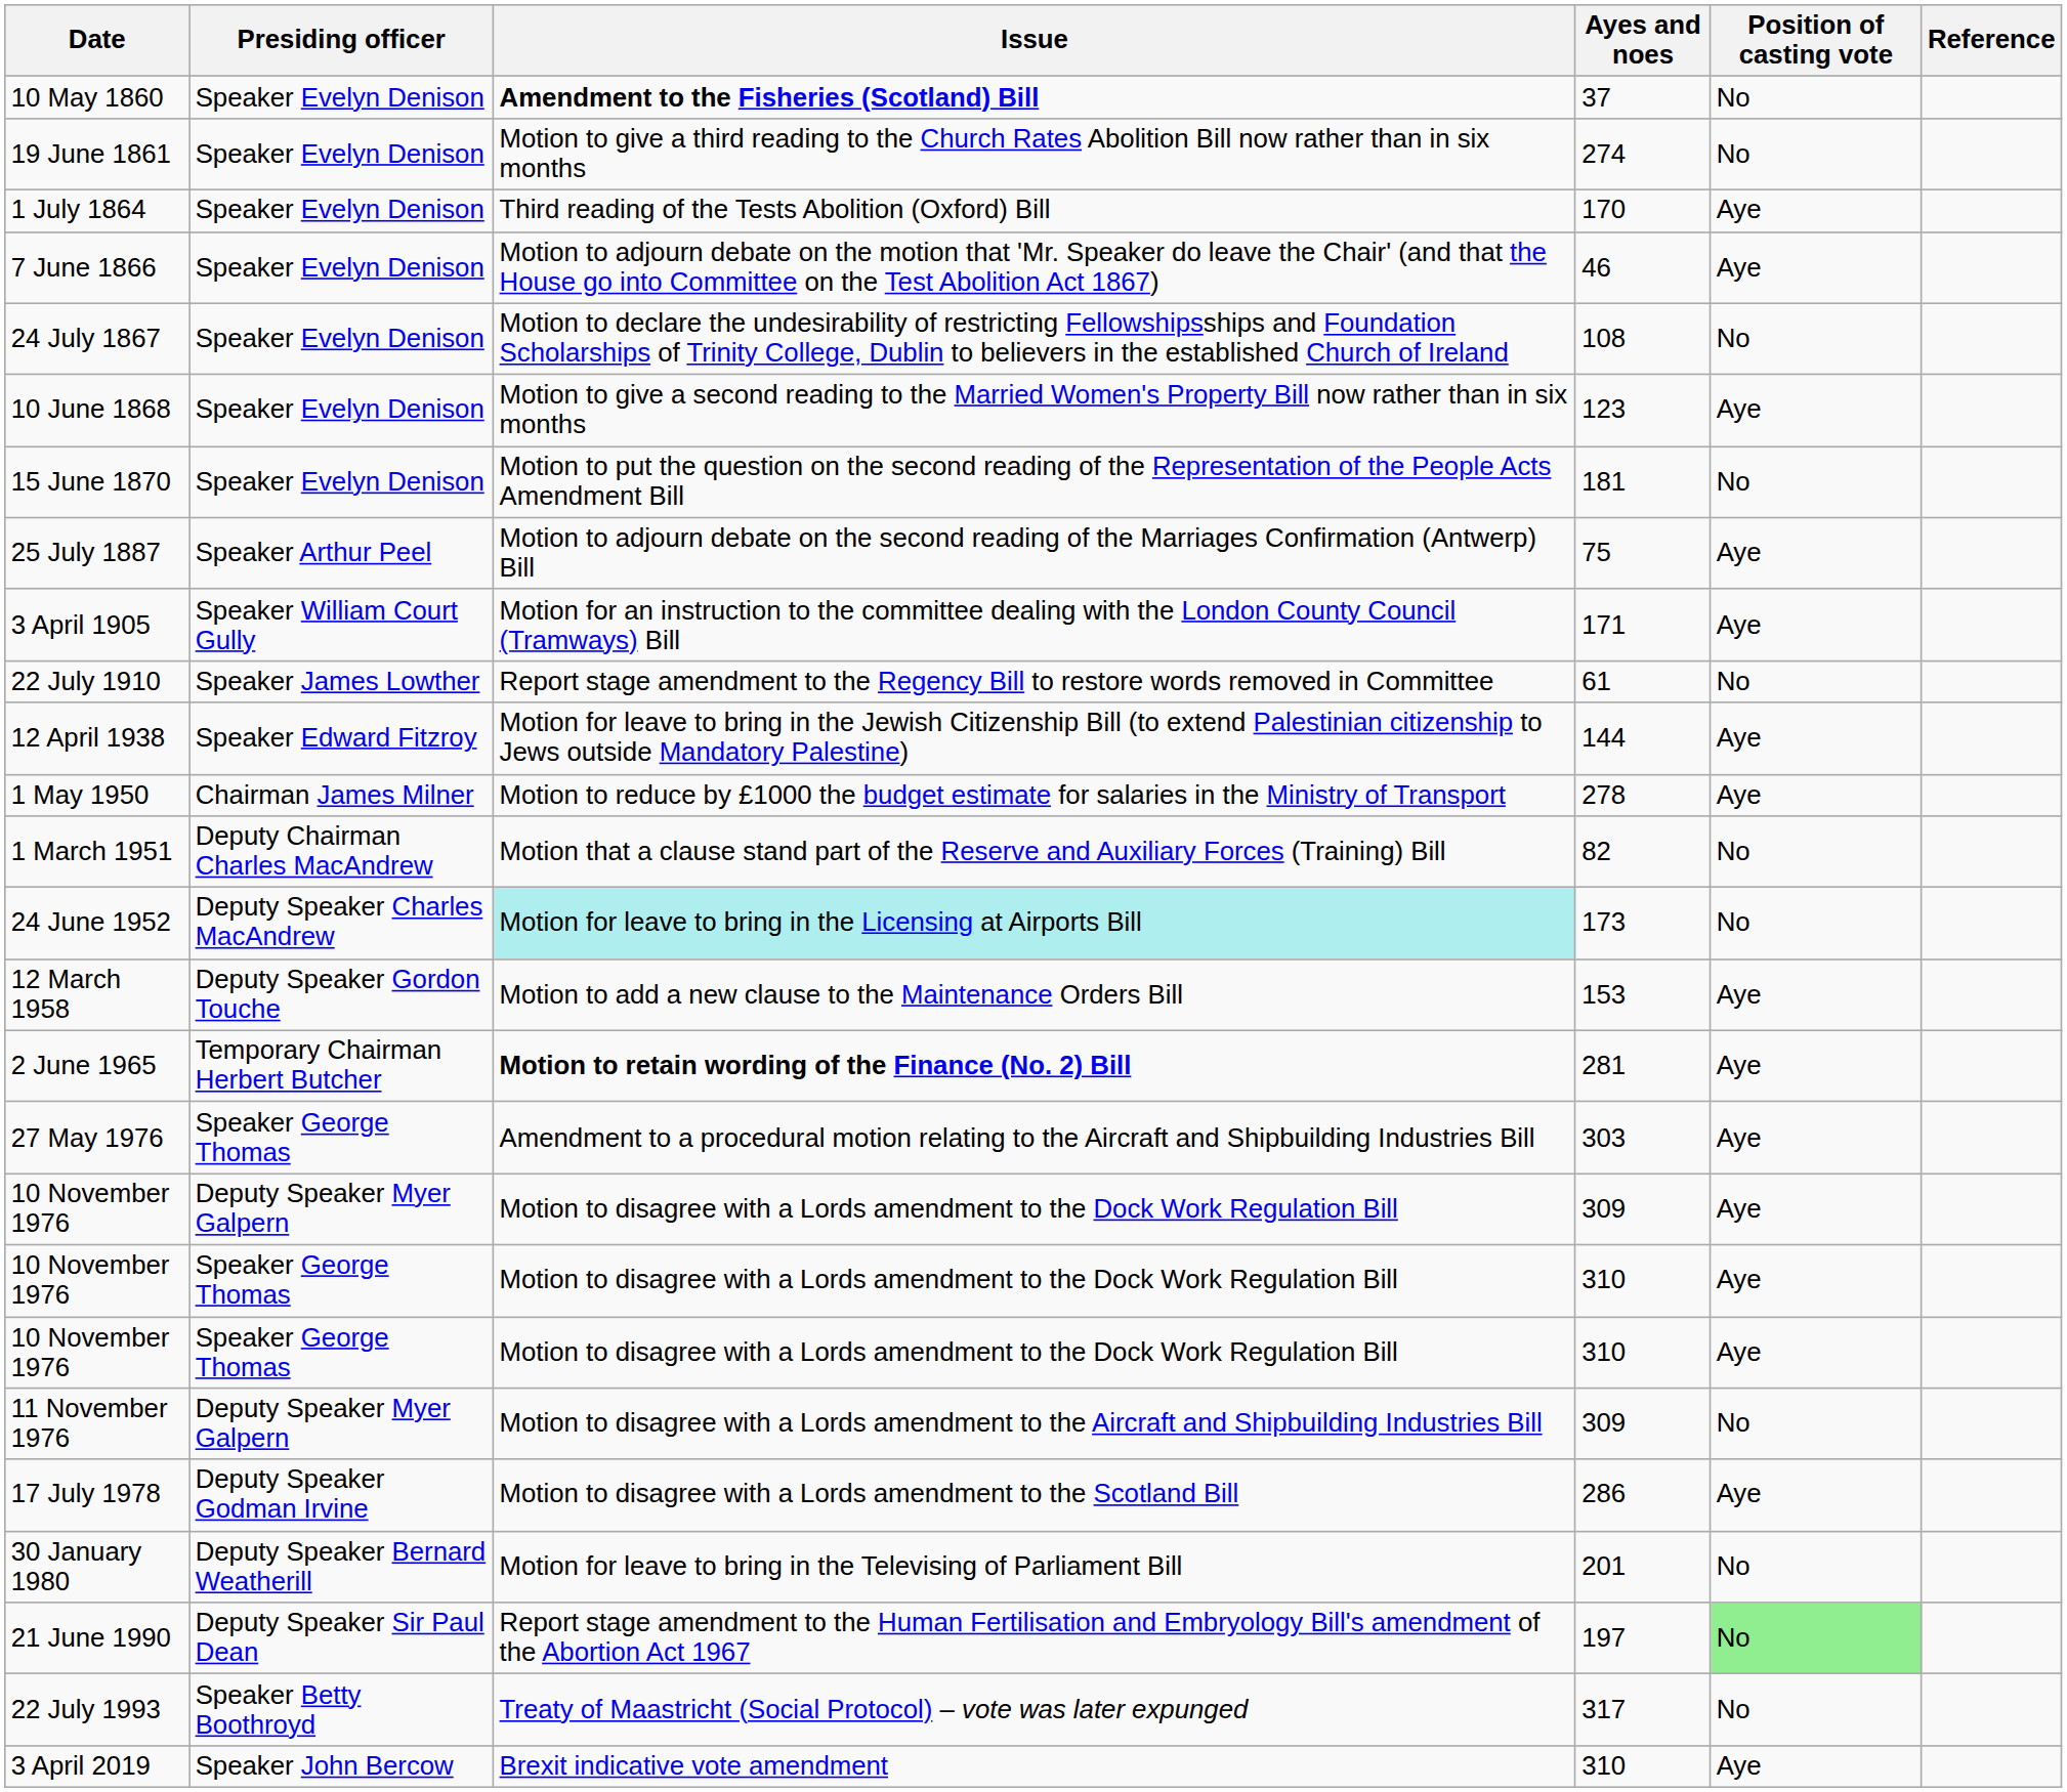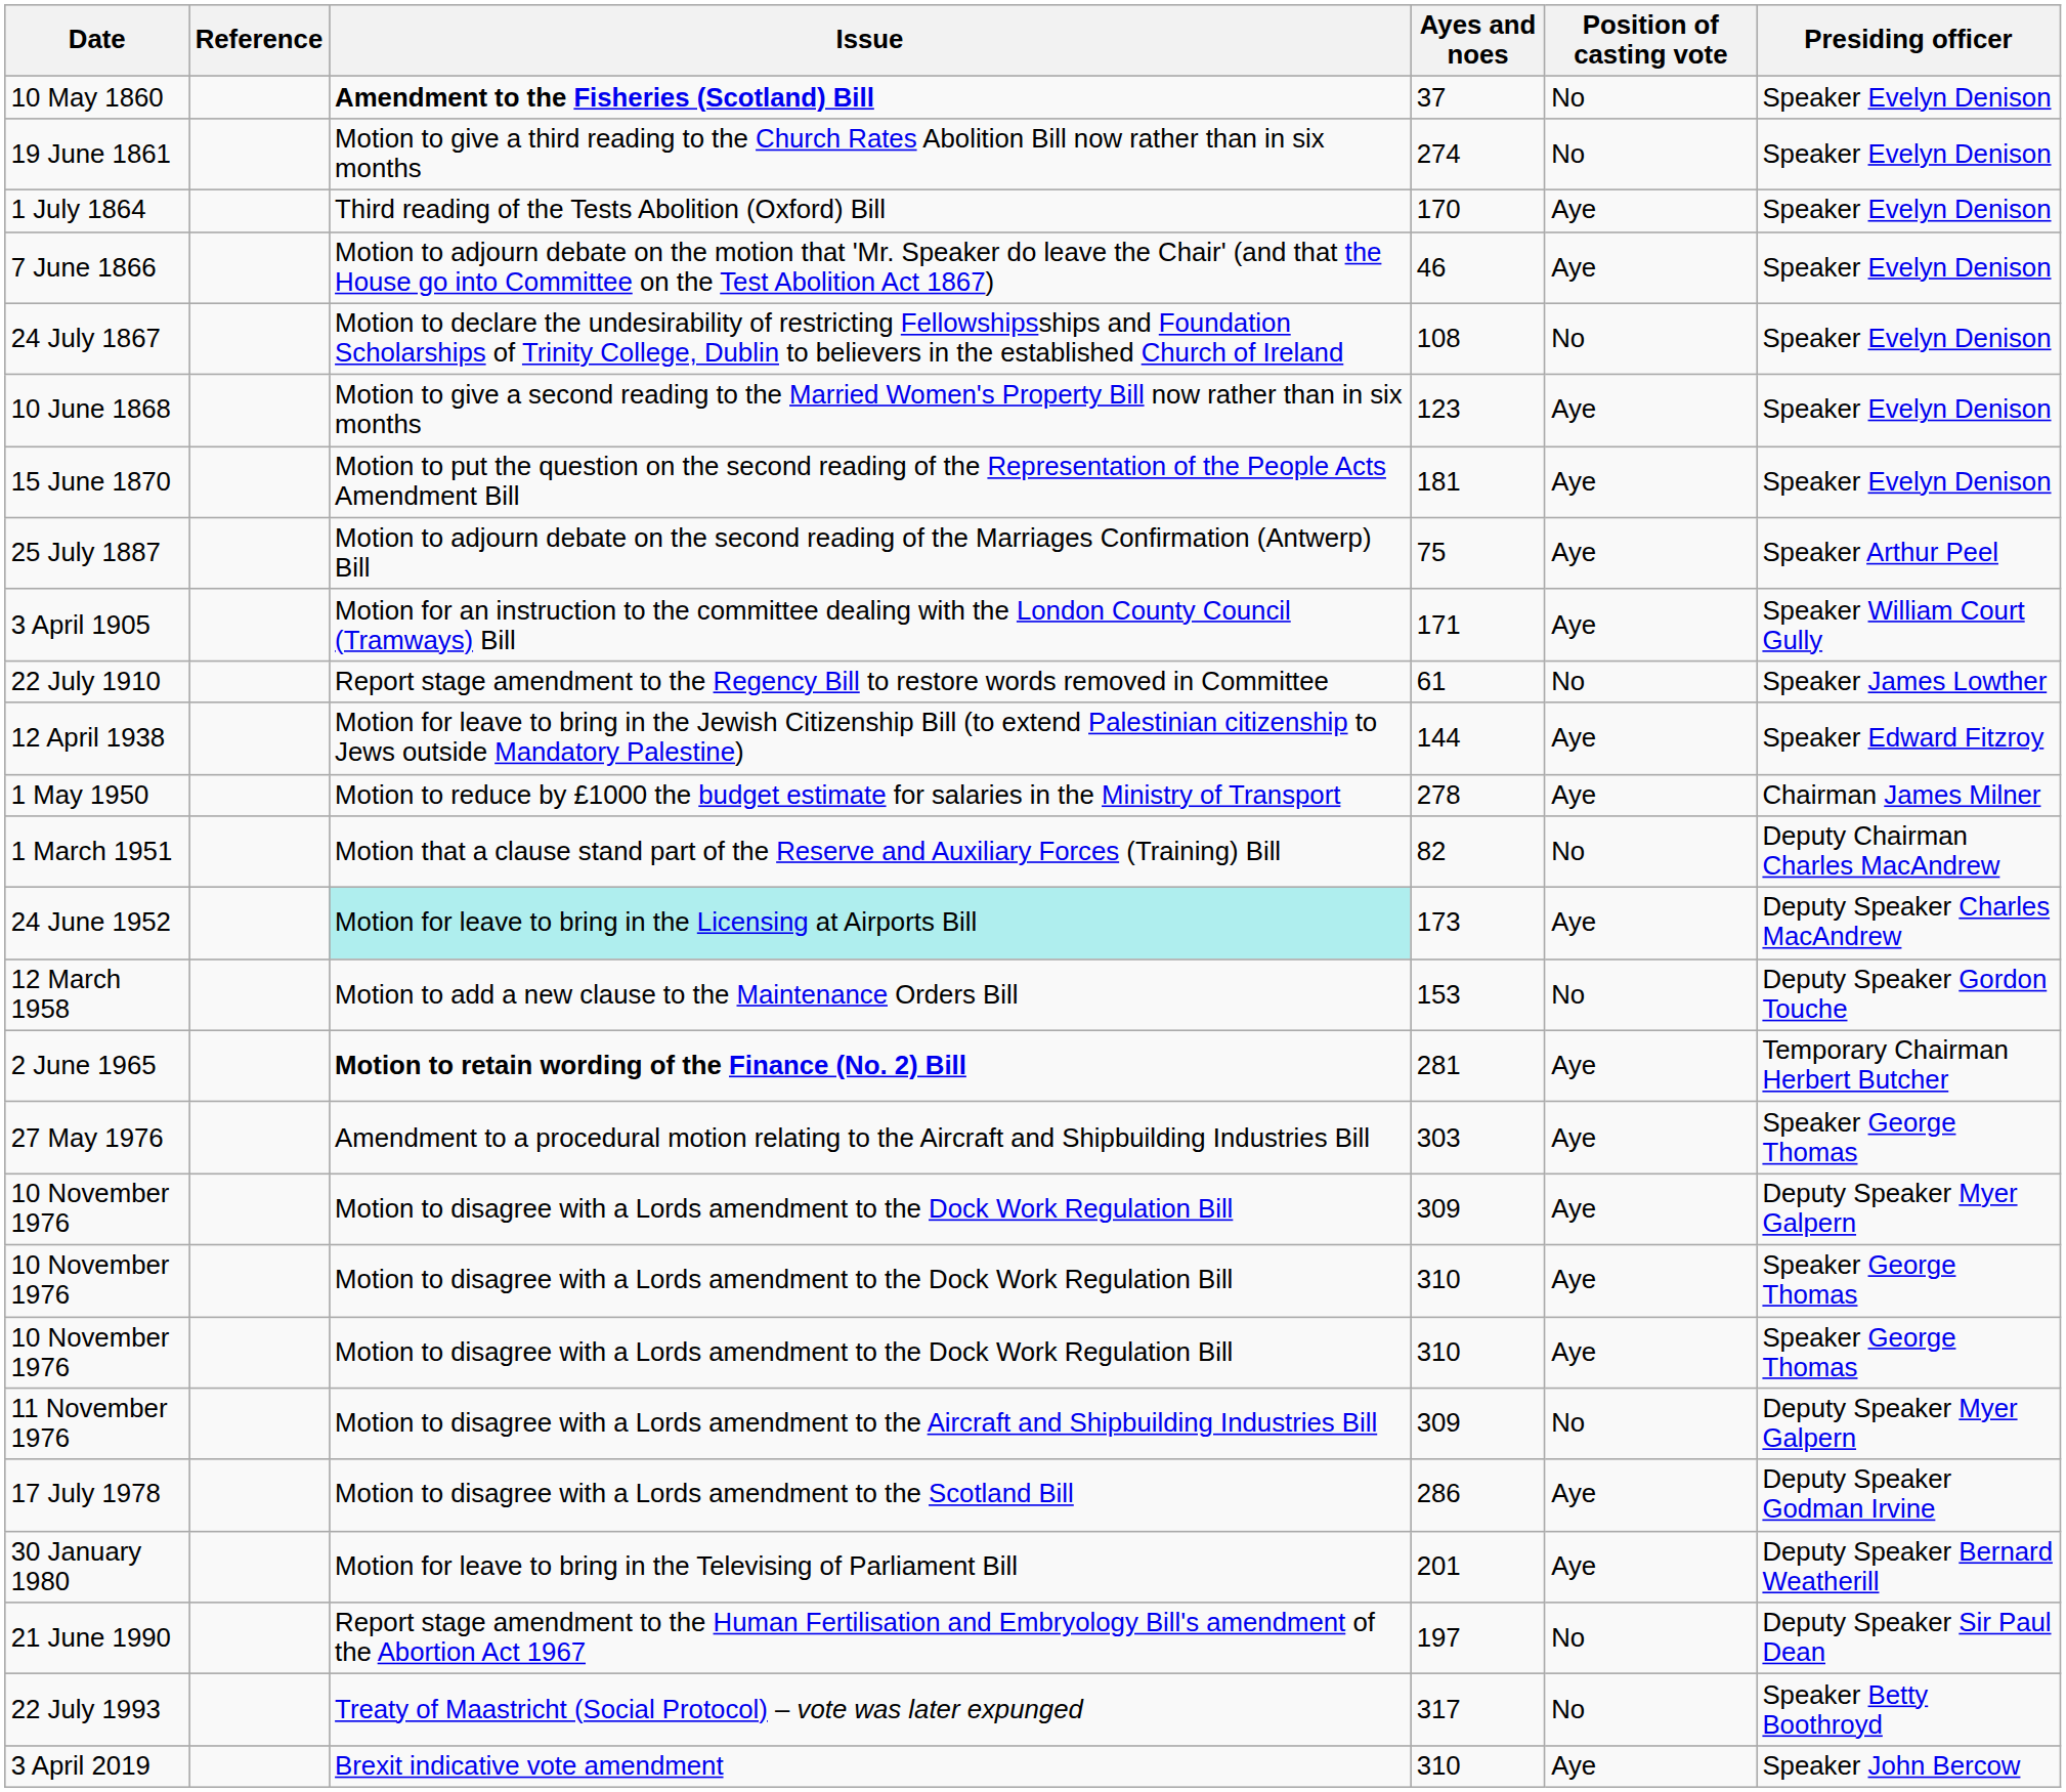 <table class="wikitable">
 <tr>
 <th>Date</th>
-<th>Presiding officer</th>
+<th>Reference</th>
 <th>Issue</th>
 <th>Ayes and noes</th>
 <th>Position of casting vote</th>
-<th>Reference</th>
+<th>Presiding officer</th>
 </tr>
 <tr>
 <td>10 May 1860</td>
-<td>Speaker <a href='#'>Evelyn Denison</a></td>
+<td></td>
 <td><strong>Amendment to the <a href='#'>Fisheries (Scotland) Bill</a></strong></td>
 <td>37</td>
 <td>No</td>
-<td></td>
+<td>Speaker <a href='#'>Evelyn Denison</a></td>
 </tr>
 <tr>
 <td>19 June 1861</td>
-<td>Speaker <a href='#'>Evelyn Denison</a></td>
+<td></td>
 <td>Motion to give a third reading to the <a href='#'>Church Rates</a> Abolition Bill now rather than in six months</td>
 <td>274</td>
 <td>No</td>
-<td></td>
+<td>Speaker <a href='#'>Evelyn Denison</a></td>
 </tr>
 <tr>
 <td>1 July 1864</td>
-<td>Speaker <a href='#'>Evelyn Denison</a></td>
+<td></td>
 <td>Third reading of the Tests Abolition (Oxford) Bill</td>
 <td>170</td>
 <td>Aye</td>
-<td></td>
+<td>Speaker <a href='#'>Evelyn Denison</a></td>
 </tr>
 <tr>
 <td>7 June 1866</td>
-<td>Speaker <a href='#'>Evelyn Denison</a></td>
+<td></td>
 <td>Motion to adjourn debate on the motion that 'Mr. Speaker do leave the Chair' (and that <a href='#'>the House go into Committee</a> on the <a href='#'>Test Abolition Act 1867</a>)</td>
 <td>46</td>
 <td>Aye</td>
-<td></td>
+<td>Speaker <a href='#'>Evelyn Denison</a></td>
 </tr>
 <tr>
 <td>24 July 1867</td>
-<td>Speaker <a href='#'>Evelyn Denison</a></td>
+<td></td>
 <td>Motion to declare the undesirability of restricting <a href='#'>Fellowships</a>ships and <a href='#'>Foundation Scholarships</a> of <a href='#'>Trinity College, Dublin</a> to believers in the established <a href='#'>Church of Ireland</a></td>
 <td>108</td>
 <td>No</td>
-<td></td>
+<td>Speaker <a href='#'>Evelyn Denison</a></td>
 </tr>
 <tr>
 <td>10 June 1868</td>
-<td>Speaker <a href='#'>Evelyn Denison</a></td>
+<td></td>
 <td>Motion to give a second reading to the <a href='#'>Married Women's Property Bill</a> now rather than in six months</td>
 <td>123</td>
 <td>Aye</td>
-<td></td>
+<td>Speaker <a href='#'>Evelyn Denison</a></td>
 </tr>
 <tr>
 <td>15 June 1870</td>
-<td>Speaker <a href='#'>Evelyn Denison</a></td>
+<td></td>
 <td>Motion to put the question on the second reading of the <a href='#'>Representation of the People Acts</a> Amendment Bill</td>
 <td>181</td>
-<td>No</td>
-<td></td>
+<td>Aye</td>
+<td>Speaker <a href='#'>Evelyn Denison</a></td>
 </tr>
 <tr>
 <td>25 July 1887</td>
-<td>Speaker <a href='#'>Arthur Peel</a></td>
+<td></td>
 <td>Motion to adjourn debate on the second reading of the Marriages Confirmation (Antwerp) Bill</td>
 <td>75</td>
 <td>Aye</td>
-<td></td>
+<td>Speaker <a href='#'>Arthur Peel</a></td>
 </tr>
 <tr>
 <td>3 April 1905</td>
-<td>Speaker <a href='#'>William Court Gully</a></td>
+<td></td>
 <td>Motion for an instruction to the committee dealing with the <a href='#'>London County Council (Tramways)</a> Bill</td>
 <td>171</td>
 <td>Aye</td>
-<td></td>
+<td>Speaker <a href='#'>William Court Gully</a></td>
 </tr>
 <tr>
 <td>22 July 1910</td>
-<td>Speaker <a href='#'>James Lowther</a></td>
+<td></td>
 <td>Report stage amendment to the <a href='#'>Regency Bill</a> to restore words removed in Committee</td>
 <td>61</td>
 <td>No</td>
-<td></td>
+<td>Speaker <a href='#'>James Lowther</a></td>
 </tr>
 <tr>
 <td>12 April 1938</td>
-<td>Speaker <a href='#'>Edward Fitzroy</a></td>
+<td></td>
 <td>Motion for leave to bring in the Jewish Citizenship Bill (to extend <a href='#'>Palestinian citizenship</a> to Jews outside <a href='#'>Mandatory Palestine</a>)</td>
 <td>144</td>
 <td>Aye</td>
-<td></td>
+<td>Speaker <a href='#'>Edward Fitzroy</a></td>
 </tr>
 <tr>
 <td>1 May 1950</td>
-<td>Chairman <a href='#'>James Milner</a></td>
+<td></td>
 <td>Motion to reduce by £1000 the <a href='#'>budget estimate</a> for salaries in the <a href='#'>Ministry of Transport</a></td>
 <td>278</td>
 <td>Aye</td>
-<td></td>
+<td>Chairman <a href='#'>James Milner</a></td>
 </tr>
 <tr>
 <td>1 March 1951</td>
-<td>Deputy Chairman <a href='#'>Charles MacAndrew</a></td>
+<td></td>
 <td>Motion that a clause stand part of the <a href='#'>Reserve and Auxiliary Forces</a> (Training) Bill</td>
 <td>82</td>
 <td>No</td>
-<td></td>
+<td>Deputy Chairman <a href='#'>Charles MacAndrew</a></td>
 </tr>
 <tr>
 <td>24 June 1952</td>
-<td>Deputy Speaker <a href='#'>Charles MacAndrew</a></td>
+<td></td>
 <td style="background: paleturquoise;">Motion for leave to bring in the <a href='#'>Licensing</a> at Airports Bill</td>
 <td>173</td>
-<td>No</td>
-<td></td>
+<td>Aye</td>
+<td>Deputy Speaker <a href='#'>Charles MacAndrew</a></td>
 </tr>
 <tr>
 <td>12 March 1958</td>
-<td>Deputy Speaker <a href='#'>Gordon Touche</a></td>
+<td></td>
 <td>Motion to add a new clause to the <a href='#'>Maintenance</a> Orders Bill</td>
 <td>153</td>
-<td>Aye</td>
-<td></td>
+<td>No</td>
+<td>Deputy Speaker <a href='#'>Gordon Touche</a></td>
 </tr>
 <tr>
 <td>2 June 1965</td>
-<td>Temporary Chairman <a href='#'>Herbert Butcher</a></td>
+<td></td>
 <td><strong>Motion to retain wording of the <a href='#'>Finance (No. 2) Bill</a></strong></td>
 <td>281</td>
 <td>Aye</td>
-<td></td>
+<td>Temporary Chairman <a href='#'>Herbert Butcher</a></td>
 </tr>
 <tr>
 <td>27 May 1976</td>
-<td>Speaker <a href='#'>George Thomas</a></td>
+<td></td>
 <td>Amendment to a procedural motion relating to the Aircraft and Shipbuilding Industries Bill</td>
 <td>303</td>
 <td>Aye</td>
-<td></td>
+<td>Speaker <a href='#'>George Thomas</a></td>
 </tr>
 <tr>
 <td>10 November 1976</td>
-<td>Deputy Speaker <a href='#'>Myer Galpern</a></td>
+<td></td>
 <td>Motion to disagree with a Lords amendment to the <a href='#'>Dock Work Regulation Bill</a></td>
 <td>309</td>
 <td>Aye</td>
-<td></td>
+<td>Deputy Speaker <a href='#'>Myer Galpern</a></td>
 </tr>
 <tr>
 <td>10 November 1976</td>
-<td>Speaker <a href='#'>George Thomas</a></td>
+<td></td>
 <td>Motion to disagree with a Lords amendment to the Dock Work Regulation Bill</td>
 <td>310</td>
 <td>Aye</td>
-<td></td>
+<td>Speaker <a href='#'>George Thomas</a></td>
 </tr>
 <tr>
 <td>10 November 1976</td>
-<td>Speaker <a href='#'>George Thomas</a></td>
+<td></td>
 <td>Motion to disagree with a Lords amendment to the Dock Work Regulation Bill</td>
 <td>310</td>
 <td>Aye</td>
-<td></td>
+<td>Speaker <a href='#'>George Thomas</a></td>
 </tr>
 <tr>
 <td>11 November 1976</td>
-<td>Deputy Speaker <a href='#'>Myer Galpern</a></td>
+<td></td>
 <td>Motion to disagree with a Lords amendment to the <a href='#'>Aircraft and Shipbuilding Industries Bill</a></td>
 <td>309</td>
 <td>No</td>
-<td></td>
+<td>Deputy Speaker <a href='#'>Myer Galpern</a></td>
 </tr>
 <tr>
 <td>17 July 1978</td>
-<td>Deputy Speaker <a href='#'>Godman Irvine</a></td>
+<td></td>
 <td>Motion to disagree with a Lords amendment to the <a href='#'>Scotland Bill</a></td>
 <td>286</td>
 <td>Aye</td>
-<td></td>
+<td>Deputy Speaker <a href='#'>Godman Irvine</a></td>
 </tr>
 <tr>
 <td>30 January 1980</td>
-<td>Deputy Speaker <a href='#'>Bernard Weatherill</a></td>
+<td></td>
 <td>Motion for leave to bring in the Televising of Parliament Bill</td>
 <td>201</td>
-<td>No</td>
-<td></td>
+<td>Aye</td>
+<td>Deputy Speaker <a href='#'>Bernard Weatherill</a></td>
 </tr>
 <tr>
 <td>21 June 1990</td>
-<td>Deputy Speaker <a href='#'>Sir Paul Dean</a></td>
+<td></td>
 <td>Report stage amendment to the <a href='#'>Human Fertilisation and Embryology Bill's amendment</a> of the <a href='#'>Abortion Act 1967</a></td>
 <td>197</td>
-<td style="background: lightgreen;">No</td>
-<td></td>
+<td>No</td>
+<td>Deputy Speaker <a href='#'>Sir Paul Dean</a></td>
 </tr>
 <tr>
 <td>22 July 1993</td>
-<td>Speaker <a href='#'>Betty Boothroyd</a></td>
+<td></td>
 <td><a href='#'>Treaty of Maastricht (Social Protocol)</a> – <em>vote was later expunged</em></td>
 <td>317</td>
 <td>No</td>
-<td></td>
+<td>Speaker <a href='#'>Betty Boothroyd</a></td>
 </tr>
 <tr>
 <td>3 April 2019</td>
-<td>Speaker <a href='#'>John Bercow</a></td>
+<td></td>
 <td><a href='#'>Brexit indicative vote amendment</a></td>
 <td>310</td>
 <td>Aye</td>
-<td></td>
+<td>Speaker <a href='#'>John Bercow</a></td>
 </tr>
 </table>
